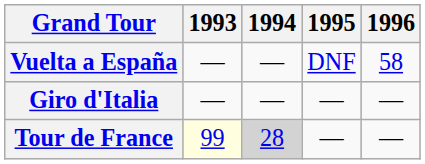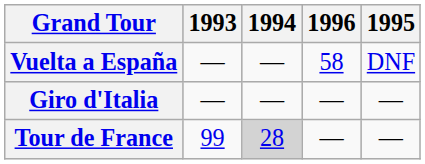 <table class="wikitable plainrowheaders">
 <tr>
 <th scope="col"><a href='#'>Grand Tour</a></th>
 <th scope="col">1993</th>
 <th scope="col">1994</th>
+<th scope="col">1996</th>
 <th scope="col">1995</th>
-<th scope="col">1996</th>
 </tr>
 <tr style="text-align:center;">
 <th scope="row"> <a href='#'>Vuelta a España</a></th>
 <td>—</td>
 <td>—</td>
+<td><a href='#'>58</a></td>
 <td><a href='#'>DNF</a></td>
-<td><a href='#'>58</a></td>
 </tr>
 <tr style="text-align:center;">
 <th scope="row"> <a href='#'>Giro d'Italia</a></th>
 <td>—</td>
 <td>—</td>
 <td>—</td>
 <td>—</td>
 </tr>
 <tr style="text-align:center;">
 <th scope="row"> <a href='#'>Tour de France</a></th>
-<td style="background: lightyellow;"><a href='#'>99</a></td>
+<td><a href='#'>99</a></td>
 <td style="background: lightgrey;"><a href='#'>28</a></td>
 <td>—</td>
 <td>—</td>
 </tr>
 </table>
